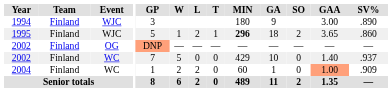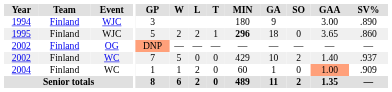 <table border="0" cellpadding="1" cellspacing="0" ID="Table3" style="text-align:center; width:40em">
 <tr ALIGN="center" bgcolor="#e0e0e0">
 <th>Year</th>
 <th>Team</th>
 <th>Event</th>
 <th rowspan="99" bgcolor="#ffffff"></th>
 <th>GP</th>
 <th>W</th>
 <th>L</th>
 <th>T</th>
 <th>MIN</th>
 <th>GA</th>
 <th>SO</th>
 <th>GAA</th>
 <th>SV%</th>
 </tr>
 <tr>
 <td><a href='#'>1994</a></td>
 <td><a href='#'>Finland</a></td>
 <td><a href='#'>WJC</a></td>
 <td>3</td>
 <td></td>
 <td></td>
 <td></td>
 <td>180</td>
 <td>9</td>
 <td></td>
 <td>3.00</td>
 <td>.890</td>
 </tr>
 <tr bgcolor="#f0f0f0">
 <td><a href='#'>1995</a></td>
 <td>Finland</td>
 <td>WJC</td>
 <td>5</td>
-<td>1</td>
+<td>2</td>
 <td>2</td>
 <td>1</td>
 <td><strong>296</strong></td>
 <td>18</td>
-<td>2</td>
+<td>0</td>
 <td>3.65</td>
 <td>.860</td>
 </tr>
 <tr>
 <td><a href='#'>2002</a></td>
 <td><a href='#'>Finland</a></td>
 <td><a href='#'>OG</a></td>
 <td style="background: lightsalmon;">DNP</td>
 <td>—</td>
 <td>—</td>
 <td>—</td>
 <td>—</td>
 <td>—</td>
 <td>—</td>
 <td>—</td>
 <td>—</td>
 </tr>
 <tr bgcolor="#f0f0f0">
 <td><a href='#'>2002</a></td>
 <td>Finland</td>
 <td><a href='#'>WC</a></td>
 <td>7</td>
 <td>5</td>
 <td>0</td>
 <td>0</td>
 <td>429</td>
 <td>10</td>
-<td>0</td>
+<td>2</td>
 <td>1.40</td>
 <td>.937</td>
 </tr>
 <tr>
 <td><a href='#'>2004</a></td>
 <td>Finland</td>
 <td>WC</td>
 <td>1</td>
-<td>2</td>
+<td>1</td>
 <td>2</td>
 <td>0</td>
 <td>60</td>
 <td>1</td>
 <td>0</td>
 <td style="background: lightsalmon;">1.00</td>
 <td>.909</td>
 </tr>
 <tr bgcolor="#e0e0e0">
 <th colspan=3>Senior totals</th>
 <th>8</th>
 <th>6</th>
 <th>2</th>
 <th>0</th>
 <th>489</th>
 <th>11</th>
 <th>2</th>
 <th>1.35</th>
 <th>—</th>
 </tr>
 </table>
